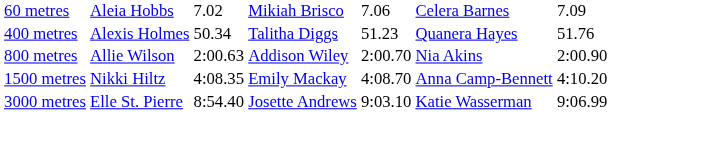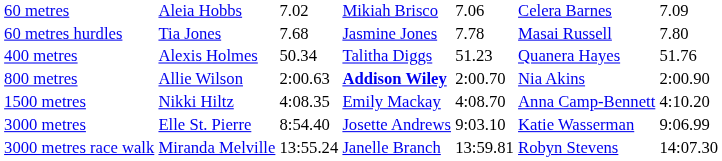 <table>
 <tr>
 <td><a href='#'>60 metres</a></td>
 <td><a href='#'>Aleia Hobbs</a></td>
 <td>7.02</td>
 <td><a href='#'>Mikiah Brisco</a></td>
 <td>7.06</td>
 <td><a href='#'>Celera Barnes</a></td>
 <td>7.09</td>
+</tr>
+<tr>
+<td><a href='#'>60 metres hurdles</a></td>
+<td><a href='#'>Tia Jones</a></td>
+<td>7.68</td>
+<td><a href='#'>Jasmine Jones</a></td>
+<td>7.78</td>
+<td><a href='#'>Masai Russell</a></td>
+<td>7.80</td>
 </tr>
 <tr>
 <td><a href='#'>400 metres</a></td>
 <td><a href='#'>Alexis Holmes</a></td>
 <td>50.34</td>
 <td><a href='#'>Talitha Diggs</a></td>
 <td>51.23</td>
 <td><a href='#'>Quanera Hayes</a></td>
 <td>51.76</td>
 </tr>
 <tr>
 <td><a href='#'>800 metres</a></td>
 <td><a href='#'>Allie Wilson</a></td>
 <td>2:00.63</td>
-<td><a href='#'>Addison Wiley</a></td>
+<td><strong><a href='#'>Addison Wiley</a></strong></td>
 <td>2:00.70</td>
 <td><a href='#'>Nia Akins</a></td>
 <td>2:00.90</td>
 </tr>
 <tr>
 <td><a href='#'>1500 metres</a></td>
 <td><a href='#'>Nikki Hiltz</a></td>
 <td>4:08.35</td>
 <td><a href='#'>Emily Mackay</a></td>
 <td>4:08.70</td>
 <td><a href='#'>Anna Camp-Bennett</a></td>
 <td>4:10.20</td>
 </tr>
 <tr>
 <td><a href='#'>3000 metres</a></td>
 <td><a href='#'>Elle St. Pierre</a></td>
 <td>8:54.40</td>
 <td><a href='#'>Josette Andrews</a></td>
 <td>9:03.10</td>
 <td><a href='#'>Katie Wasserman</a></td>
 <td>9:06.99</td>
 </tr>
+<tr>
+<td><a href='#'>3000 metres race walk</a></td>
+<td><a href='#'>Miranda Melville</a></td>
+<td>13:55.24</td>
+<td><a href='#'>Janelle Branch</a></td>
+<td>13:59.81</td>
+<td><a href='#'>Robyn Stevens</a></td>
+<td>14:07.30</td>
+</tr>
 </table>
